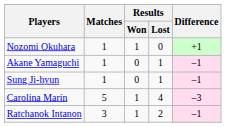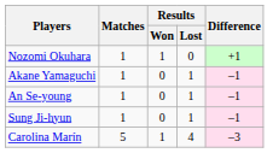 <table class=wikitable style="text-align:center; font-size:small">
 <tr>
 <th rowspan="2">Players</th>
 <th rowspan="2">Matches</th>
 <th colspan="2">Results</th>
 <th rowspan="2">Difference</th>
 </tr>
 <tr>
 <th>Won</th>
 <th>Lost</th>
 </tr>
 <tr>
 <td align="left"> <a href='#'>Nozomi Okuhara</a></td>
 <td>1</td>
 <td>1</td>
 <td>0</td>
 <td bgcolor="#ccffcc">+1</td>
 </tr>
 <tr>
 <td align="left"> <a href='#'>Akane Yamaguchi</a></td>
 <td>1</td>
 <td>0</td>
 <td>1</td>
 <td bgcolor="#ffddee">–1</td>
 </tr>
 <tr>
+<td align="left"> <a href='#'>An Se-young</a></td>
+<td>1</td>
+<td>0</td>
+<td>1</td>
+<td bgcolor="#ffddee">–1</td>
+</tr>
+<tr>
 <td align="left"> <a href='#'>Sung Ji-hyun</a></td>
 <td>1</td>
 <td>0</td>
 <td>1</td>
 <td bgcolor="#ffddee">–1</td>
 </tr>
 <tr>
 <td align="left"> <a href='#'>Carolina Marín</a></td>
 <td>5</td>
 <td>1</td>
 <td>4</td>
 <td bgcolor="#ffddee">–3</td>
 </tr>
-<tr>
-<td align="left"> <a href='#'>Ratchanok Intanon</a></td>
-<td>3</td>
-<td>1</td>
-<td>2</td>
-<td bgcolor="#ffddee">–1</td>
-</tr>
 </table>
